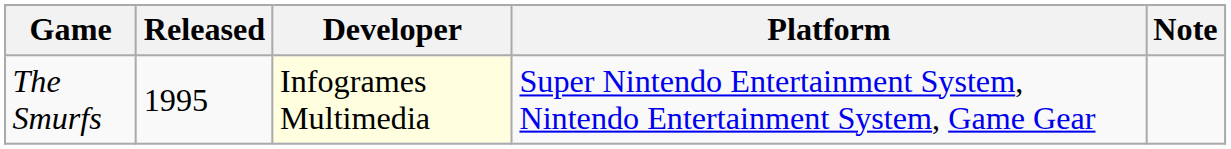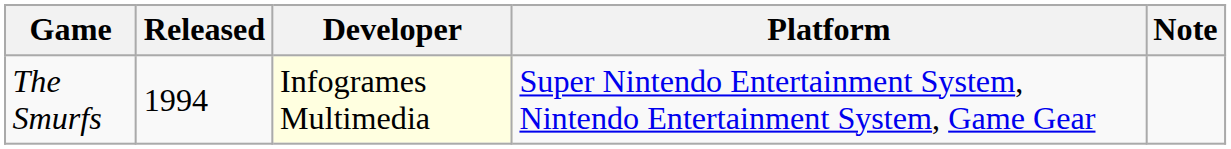 <table class="wikitable sortable">
 <tr>
 <th>Game</th>
 <th>Released</th>
 <th>Developer</th>
 <th>Platform</th>
 <th>Note</th>
 </tr>
 <tr>
 <td><em>The Smurfs</em></td>
-<td>1995</td>
+<td>1994</td>
 <td style="background: lightyellow;">Infogrames Multimedia</td>
 <td><a href='#'>Super Nintendo Entertainment System</a>, <a href='#'>Nintendo Entertainment System</a>, <a href='#'>Game Gear</a></td>
 <td></td>
 </tr>
 </table>
